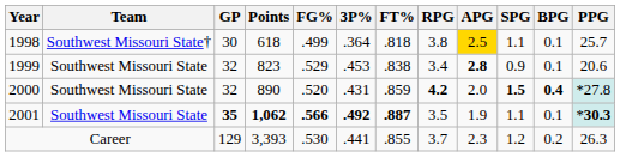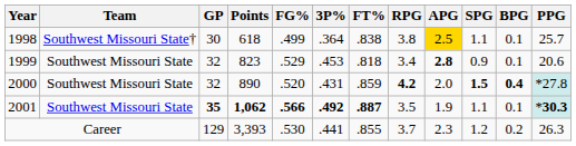 <table class="wikitable" style="text-align:center">
 <tr>
 <th>Year</th>
 <th>Team</th>
 <th>GP</th>
 <th>Points</th>
 <th>FG%</th>
 <th>3P%</th>
 <th>FT%</th>
 <th>RPG</th>
 <th>APG</th>
 <th>SPG</th>
 <th>BPG</th>
 <th>PPG</th>
 </tr>
 <tr>
 <td>1998</td>
 <td><a href='#'>Southwest Missouri State</a>†</td>
 <td>30</td>
 <td>618</td>
 <td>.499</td>
 <td>.364</td>
-<td>.818</td>
+<td>.838</td>
 <td>3.8</td>
 <td style="background: gold;">2.5</td>
 <td>1.1</td>
 <td>0.1</td>
 <td>25.7</td>
 </tr>
 <tr>
 <td>1999</td>
 <td>Southwest Missouri State</td>
 <td>32</td>
 <td>823</td>
 <td>.529</td>
 <td>.453</td>
-<td>.838</td>
+<td>.818</td>
 <td>3.4</td>
 <td><strong>2.8</strong></td>
 <td>0.9</td>
 <td>0.1</td>
 <td>20.6</td>
 </tr>
 <tr>
 <td>2000</td>
 <td>Southwest Missouri State</td>
 <td>32</td>
 <td>890</td>
 <td>.520</td>
 <td>.431</td>
 <td>.859</td>
 <td><strong>4.2</strong></td>
 <td>2.0</td>
 <td><strong>1.5</strong></td>
 <td><strong>0.4</strong></td>
 <td bgcolor=#cfecec>*27.8</td>
 </tr>
 <tr>
 <td>2001</td>
 <td><a href='#'>Southwest Missouri State</a></td>
 <td><strong>35</strong></td>
 <td><strong>1,062</strong></td>
 <td><strong>.566</strong></td>
 <td><strong>.492</strong></td>
 <td><strong>.887</strong></td>
 <td>3.5</td>
 <td>1.9</td>
 <td>1.1</td>
 <td>0.1</td>
 <td bgcolor=#cfecec>*<strong>30.3</strong></td>
 </tr>
 <tr>
 <td colspan=2; align=center>Career</td>
 <td>129</td>
 <td>3,393</td>
 <td>.530</td>
 <td>.441</td>
 <td>.855</td>
 <td>3.7</td>
 <td>2.3</td>
 <td>1.2</td>
 <td>0.2</td>
 <td>26.3</td>
 </tr>
 </table>
